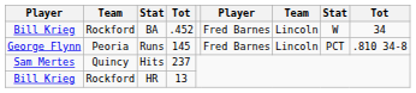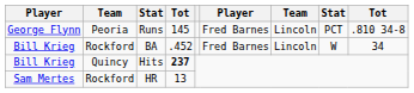 <table class="wikitable" style="text-align:center">
 <tr>
 <th>Player</th>
 <th>Team</th>
 <th>Stat</th>
 <th>Tot</th>
 <th></th>
 <th>Player</th>
 <th>Team</th>
 <th>Stat</th>
 <th>Tot</th>
 </tr>
 <tr>
+<td><a href='#'>George Flynn</a></td>
+<td>Peoria</td>
+<td>Runs</td>
+<td>145</td>
+<td></td>
+<td>Fred Barnes</td>
+<td>Lincoln</td>
+<td>PCT</td>
+<td>.810 34-8</td>
+</tr>
+<tr>
 <td><a href='#'>Bill Krieg</a></td>
 <td>Rockford</td>
 <td>BA</td>
 <td>.452</td>
 <td></td>
 <td>Fred Barnes</td>
 <td>Lincoln</td>
 <td>W</td>
 <td>34</td>
 </tr>
 <tr>
-<td><a href='#'>George Flynn</a></td>
-<td>Peoria</td>
-<td>Runs</td>
-<td>145</td>
-<td></td>
-<td>Fred Barnes</td>
-<td>Lincoln</td>
-<td>PCT</td>
-<td>.810 34-8</td>
+<td><a href='#'>Bill Krieg</a></td>
+<td>Quincy</td>
+<td>Hits</td>
+<td><strong>237</strong></td>
 </tr>
 <tr>
 <td><a href='#'>Sam Mertes</a></td>
-<td>Quincy</td>
-<td>Hits</td>
-<td>237</td>
-</tr>
-<tr>
-<td><a href='#'>Bill Krieg</a></td>
 <td>Rockford</td>
 <td>HR</td>
 <td>13</td>
 </tr>
 </table>
